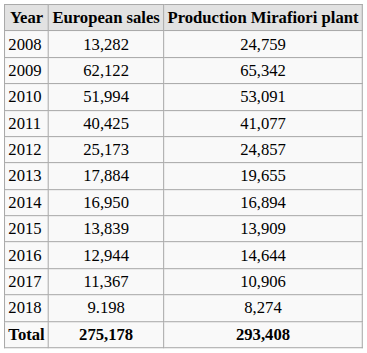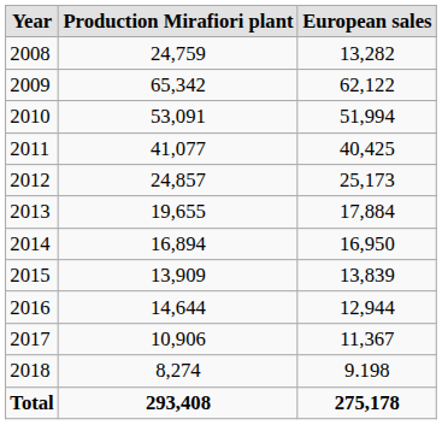 <table class="wikitable" style=";">
 <tr align="center">
 <td style="background:#e2e2e2;"><strong>Year</strong></td>
+<td style="background:#e2e2e2;"><strong>Production Mirafiori plant</strong></td>
 <td style="background:#e2e2e2;"><strong>European sales</strong></td>
-<td style="background:#e2e2e2;"><strong>Production Mirafiori plant</strong></td>
 </tr>
 <tr>
 <td>2008</td>
+<td align="center">24,759</td>
 <td align="center">13,282</td>
-<td align="center">24,759</td>
 </tr>
 <tr>
 <td>2009</td>
+<td align="center">65,342</td>
 <td align="center">62,122</td>
-<td align="center">65,342</td>
 </tr>
 <tr>
 <td>2010</td>
+<td align="center">53,091</td>
 <td align="center">51,994</td>
-<td align="center">53,091</td>
 </tr>
 <tr>
 <td>2011</td>
+<td align="center">41,077</td>
 <td align="center">40,425</td>
-<td align="center">41,077</td>
 </tr>
 <tr>
 <td>2012</td>
+<td align="center">24,857</td>
 <td align="center">25,173</td>
-<td align="center">24,857</td>
 </tr>
 <tr>
 <td>2013</td>
+<td align="center">19,655</td>
 <td align="center">17,884</td>
-<td align="center">19,655</td>
 </tr>
 <tr>
 <td>2014</td>
+<td align="center">16,894</td>
 <td align="center">16,950</td>
-<td align="center">16,894</td>
 </tr>
 <tr>
 <td>2015</td>
+<td align="center">13,909</td>
 <td align="center">13,839</td>
-<td align="center">13,909</td>
 </tr>
 <tr>
 <td>2016</td>
+<td align="center">14,644</td>
 <td align="center">12,944</td>
-<td align="center">14,644</td>
 </tr>
 <tr>
 <td>2017</td>
+<td align="center">10,906</td>
 <td align="center">11,367</td>
-<td align="center">10,906</td>
 </tr>
 <tr>
 <td>2018</td>
+<td align="center">8,274</td>
 <td align="center">9.198</td>
-<td align="center">8,274</td>
 </tr>
 <tr>
 <td><strong>Total</strong></td>
+<td align="center"><strong>293,408</strong></td>
 <td align="center"><strong>275,178</strong></td>
-<td align="center"><strong>293,408</strong></td>
 </tr>
 </table>
